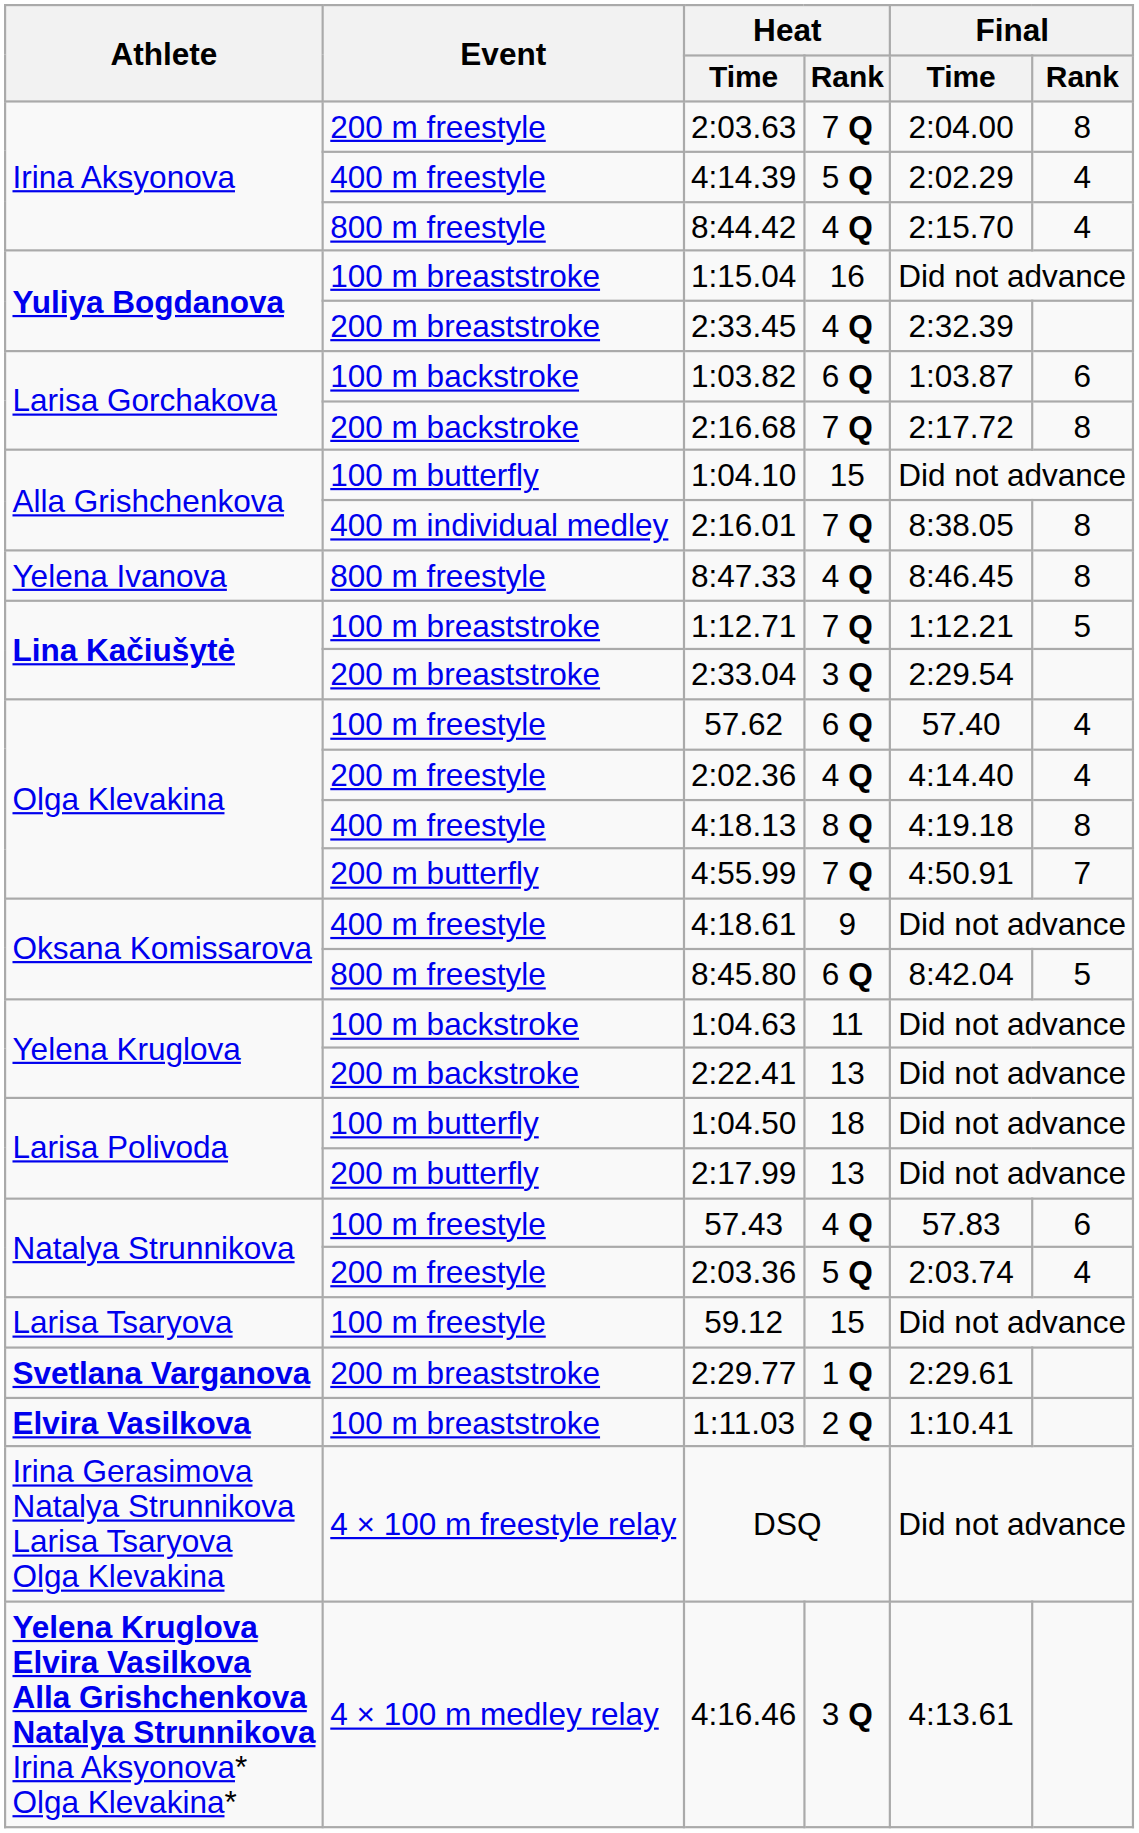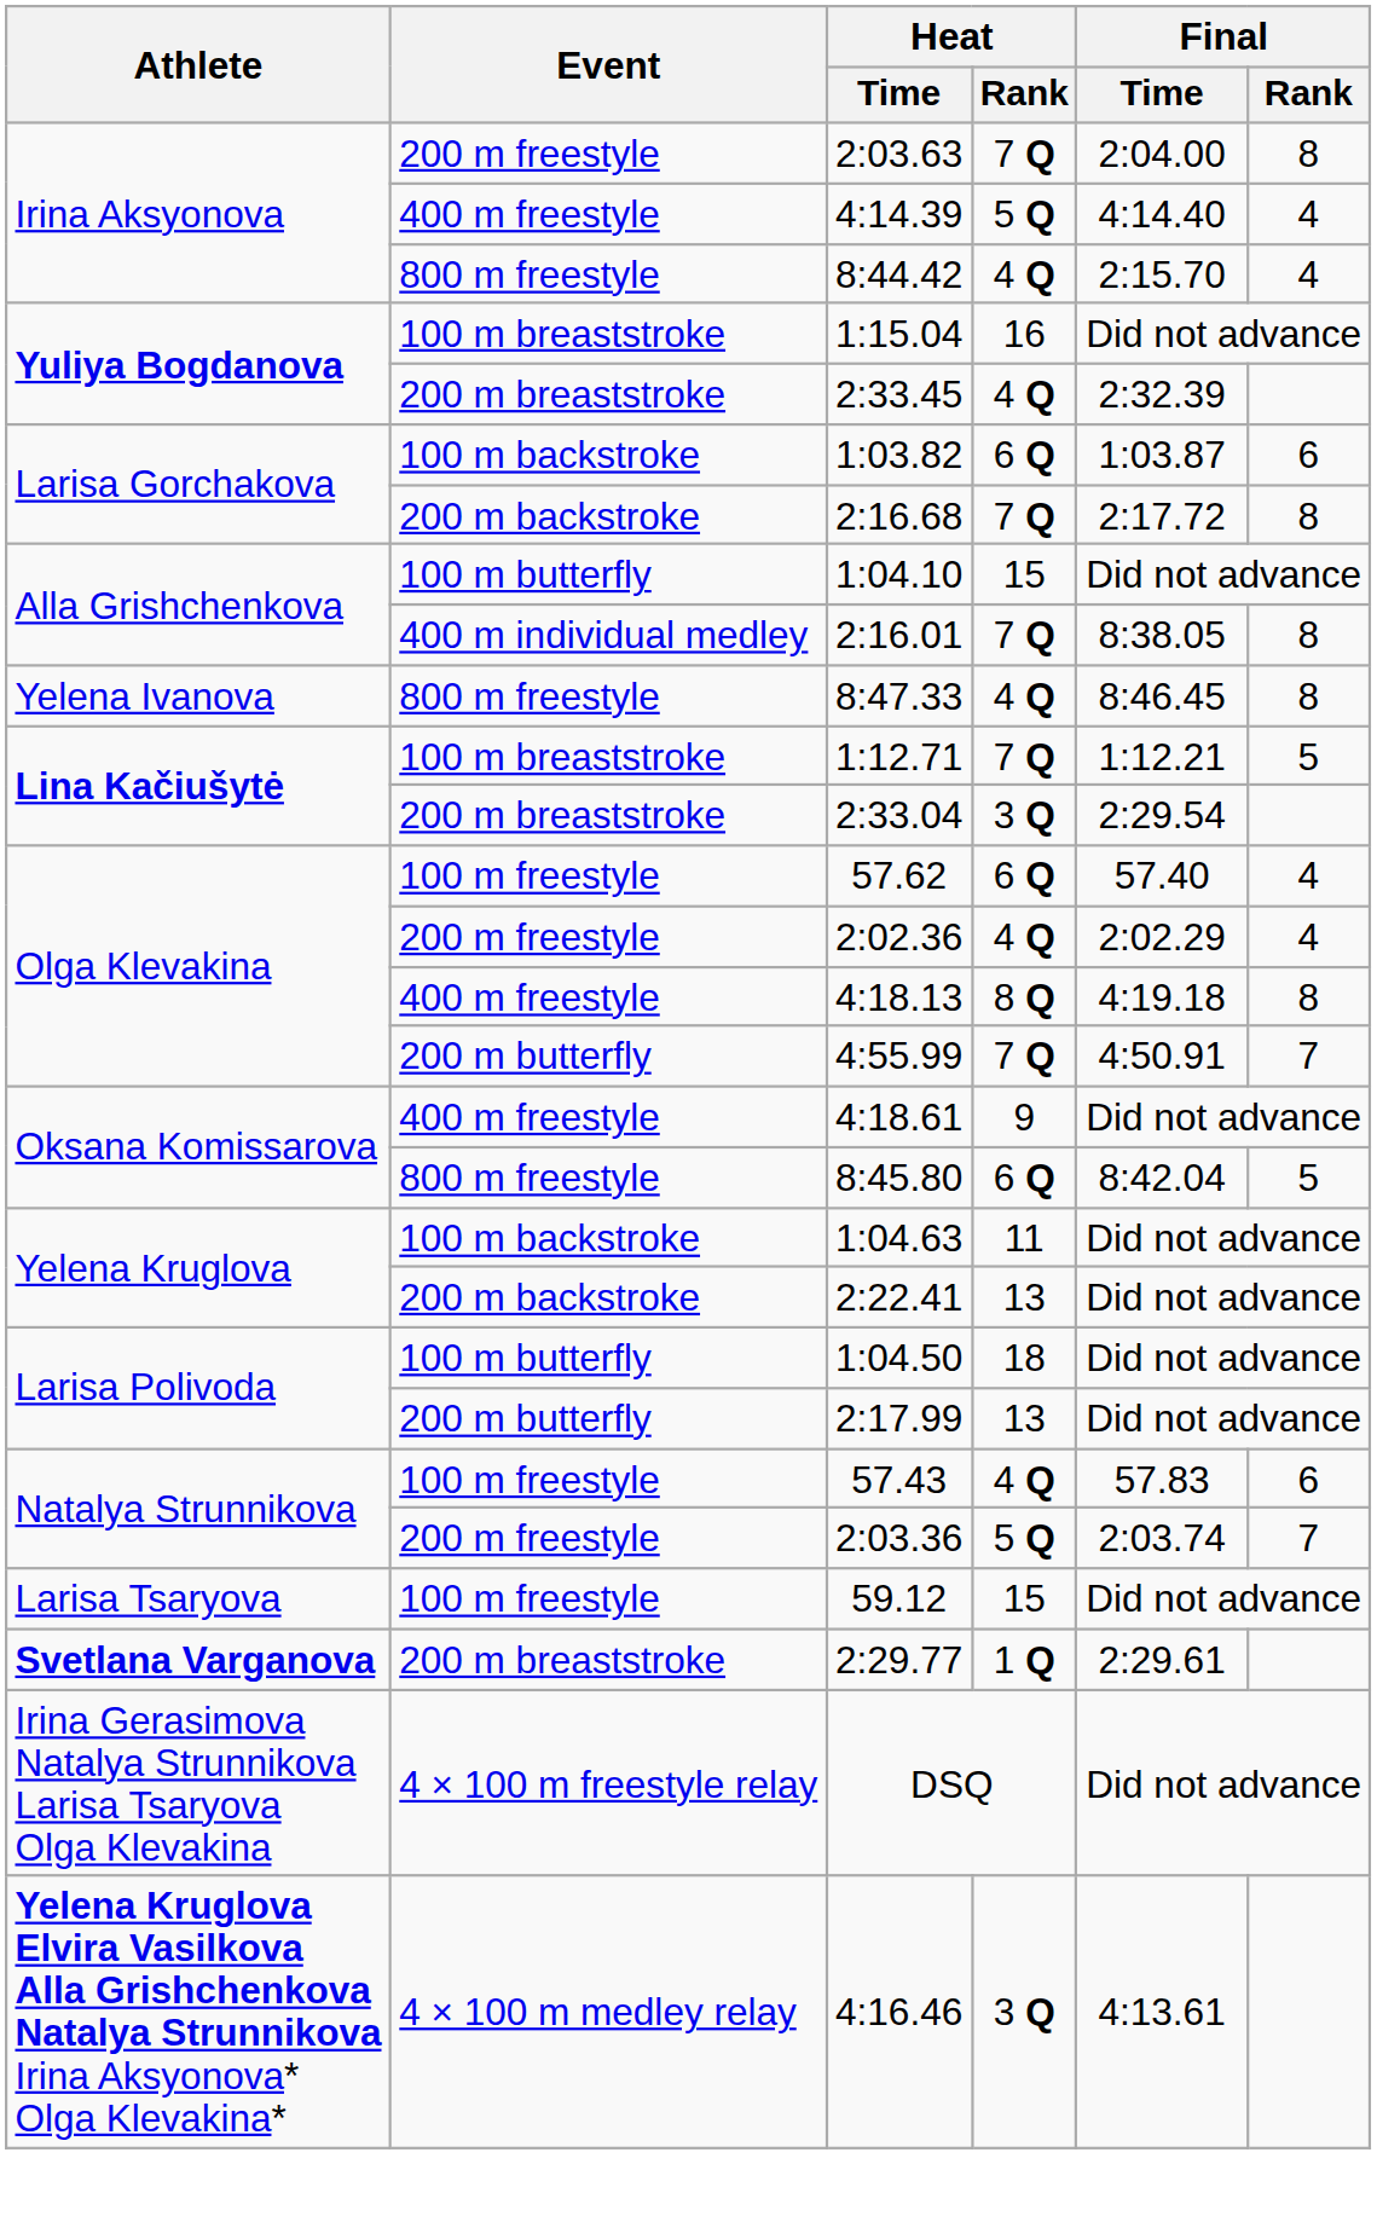 <table class=wikitable style="text-align:center;font-size:90%">
 <tr>
 <th rowspan=2>Athlete</th>
 <th rowspan=2>Event</th>
 <th colspan=2>Heat</th>
 <th colspan=2>Final</th>
 </tr>
 <tr style="font-size:95%">
 <th>Time</th>
 <th>Rank</th>
 <th>Time</th>
 <th>Rank</th>
 </tr>
 <tr>
 <td rowspan=3 align=left><a href='#'>Irina Aksyonova</a></td>
 <td align=left><a href='#'>200 m freestyle</a></td>
 <td>2:03.63</td>
 <td>7 <strong>Q</strong></td>
 <td>2:04.00</td>
 <td>8</td>
 </tr>
 <tr>
 <td align=left><a href='#'>400 m freestyle</a></td>
 <td>4:14.39</td>
 <td>5 <strong>Q</strong></td>
-<td>2:02.29</td>
+<td>4:14.40</td>
 <td>4</td>
 </tr>
 <tr>
 <td align=left><a href='#'>800 m freestyle</a></td>
 <td>8:44.42</td>
 <td>4 <strong>Q</strong></td>
 <td>2:15.70</td>
 <td>4</td>
 </tr>
 <tr>
 <td rowspan=2 align=left><strong><a href='#'>Yuliya Bogdanova</a></strong></td>
 <td align=left><a href='#'>100 m breaststroke</a></td>
 <td>1:15.04</td>
 <td>16</td>
 <td colspan=2>Did not advance</td>
 </tr>
 <tr>
 <td align=left><a href='#'>200 m breaststroke</a></td>
 <td>2:33.45</td>
 <td>4 <strong>Q</strong></td>
 <td>2:32.39</td>
 <td></td>
 </tr>
 <tr>
 <td rowspan=2 align=left><a href='#'>Larisa Gorchakova</a></td>
 <td align=left><a href='#'>100 m backstroke</a></td>
 <td>1:03.82</td>
 <td>6 <strong>Q</strong></td>
 <td>1:03.87</td>
 <td>6</td>
 </tr>
 <tr>
 <td align=left><a href='#'>200 m backstroke</a></td>
 <td>2:16.68</td>
 <td>7 <strong>Q</strong></td>
 <td>2:17.72</td>
 <td>8</td>
 </tr>
 <tr>
 <td rowspan=2 align=left><a href='#'>Alla Grishchenkova</a></td>
 <td align=left><a href='#'>100 m butterfly</a></td>
 <td>1:04.10</td>
 <td>15</td>
 <td colspan=2>Did not advance</td>
 </tr>
 <tr>
 <td align=left><a href='#'>400 m individual medley</a></td>
 <td>2:16.01</td>
 <td>7 <strong>Q</strong></td>
 <td>8:38.05</td>
 <td>8</td>
 </tr>
 <tr>
 <td align=left><a href='#'>Yelena Ivanova</a></td>
 <td align=left><a href='#'>800 m freestyle</a></td>
 <td>8:47.33</td>
 <td>4 <strong>Q</strong></td>
 <td>8:46.45</td>
 <td>8</td>
 </tr>
 <tr>
 <td rowspan=2 align=left><strong><a href='#'>Lina Kačiušytė</a></strong></td>
 <td align=left><a href='#'>100 m breaststroke</a></td>
 <td>1:12.71</td>
 <td>7 <strong>Q</strong></td>
 <td>1:12.21</td>
 <td>5</td>
 </tr>
 <tr>
 <td align=left><a href='#'>200 m breaststroke</a></td>
 <td>2:33.04</td>
 <td>3 <strong>Q</strong></td>
 <td>2:29.54</td>
 <td></td>
 </tr>
 <tr>
 <td rowspan=4 align=left><a href='#'>Olga Klevakina</a></td>
 <td align=left><a href='#'>100 m freestyle</a></td>
 <td>57.62</td>
 <td>6 <strong>Q</strong></td>
 <td>57.40</td>
 <td>4</td>
 </tr>
 <tr>
 <td align=left><a href='#'>200 m freestyle</a></td>
 <td>2:02.36</td>
 <td>4 <strong>Q</strong></td>
-<td>4:14.40</td>
+<td>2:02.29</td>
 <td>4</td>
 </tr>
 <tr>
 <td align=left><a href='#'>400 m freestyle</a></td>
 <td>4:18.13</td>
 <td>8 <strong>Q</strong></td>
 <td>4:19.18</td>
 <td>8</td>
 </tr>
 <tr>
 <td align=left><a href='#'>200 m butterfly</a></td>
 <td>4:55.99</td>
 <td>7 <strong>Q</strong></td>
 <td>4:50.91</td>
 <td>7</td>
 </tr>
 <tr>
 <td rowspan=2 align=left><a href='#'>Oksana Komissarova</a></td>
 <td align=left><a href='#'>400 m freestyle</a></td>
 <td>4:18.61</td>
 <td>9</td>
 <td colspan=2>Did not advance</td>
 </tr>
 <tr>
 <td align=left><a href='#'>800 m freestyle</a></td>
 <td>8:45.80</td>
 <td>6 <strong>Q</strong></td>
 <td>8:42.04</td>
 <td>5</td>
 </tr>
 <tr>
 <td rowspan=2 align=left><a href='#'>Yelena Kruglova</a></td>
 <td align=left><a href='#'>100 m backstroke</a></td>
 <td>1:04.63</td>
 <td>11</td>
 <td colspan=2>Did not advance</td>
 </tr>
 <tr>
 <td align=left><a href='#'>200 m backstroke</a></td>
 <td>2:22.41</td>
 <td>13</td>
 <td colspan=2>Did not advance</td>
 </tr>
 <tr>
 <td rowspan=2 align=left><a href='#'>Larisa Polivoda</a></td>
 <td align=left><a href='#'>100 m butterfly</a></td>
 <td>1:04.50</td>
 <td>18</td>
 <td colspan=2>Did not advance</td>
 </tr>
 <tr>
 <td align=left><a href='#'>200 m butterfly</a></td>
 <td>2:17.99</td>
 <td>13</td>
 <td colspan=2>Did not advance</td>
 </tr>
 <tr>
 <td rowspan=2 align=left><a href='#'>Natalya Strunnikova</a></td>
 <td align=left><a href='#'>100 m freestyle</a></td>
 <td>57.43</td>
 <td>4 <strong>Q</strong></td>
 <td>57.83</td>
 <td>6</td>
 </tr>
 <tr>
 <td align=left><a href='#'>200 m freestyle</a></td>
 <td>2:03.36</td>
 <td>5 <strong>Q</strong></td>
 <td>2:03.74</td>
-<td>4</td>
+<td>7</td>
 </tr>
 <tr>
 <td align=left><a href='#'>Larisa Tsaryova</a></td>
 <td align=left><a href='#'>100 m freestyle</a></td>
 <td>59.12</td>
 <td>15</td>
 <td colspan=2>Did not advance</td>
 </tr>
 <tr>
 <td align=left><strong><a href='#'>Svetlana Varganova</a></strong></td>
 <td align=left><a href='#'>200 m breaststroke</a></td>
 <td>2:29.77</td>
 <td>1 <strong>Q</strong></td>
 <td>2:29.61</td>
 <td></td>
 </tr>
 <tr>
-<td align=left><strong><a href='#'>Elvira Vasilkova</a></strong></td>
-<td align=left><a href='#'>100 m breaststroke</a></td>
-<td>1:11.03</td>
-<td>2 <strong>Q</strong></td>
-<td>1:10.41</td>
-<td></td>
-</tr>
-<tr>
 <td align=left><a href='#'>Irina Gerasimova</a><br><a href='#'>Natalya Strunnikova</a><br><a href='#'>Larisa Tsaryova</a><br><a href='#'>Olga Klevakina</a></td>
 <td align=left><a href='#'>4 × 100 m freestyle relay</a></td>
 <td colspan=2>DSQ</td>
 <td colspan=2>Did not advance</td>
 </tr>
 <tr>
 <td align=left><strong><a href='#'>Yelena Kruglova</a><br><a href='#'>Elvira Vasilkova</a><br><a href='#'>Alla Grishchenkova</a><br><a href='#'>Natalya Strunnikova</a></strong><br><a href='#'>Irina Aksyonova</a>*<br><a href='#'>Olga Klevakina</a>*</td>
 <td align=left><a href='#'>4 × 100 m medley relay</a></td>
 <td>4:16.46</td>
 <td>3 <strong>Q</strong></td>
 <td>4:13.61</td>
 <td></td>
 </tr>
 </table>
